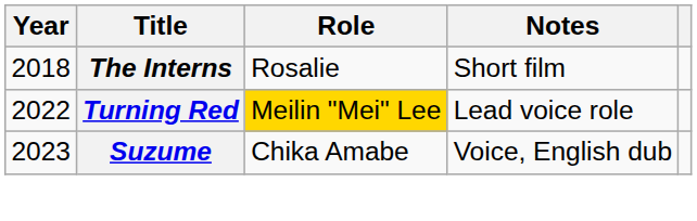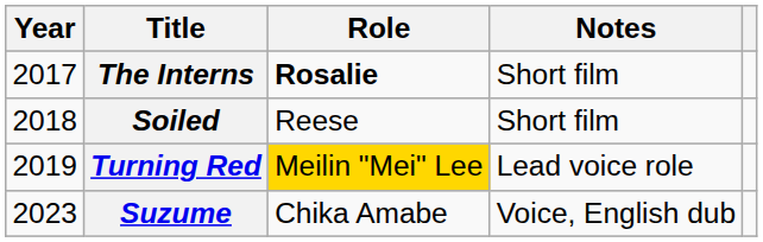 <table class="wikitable plainrowheaders sortable">
 <tr>
 <th scope="col">Year</th>
 <th scope="col">Title</th>
 <th scope="col">Role</th>
 <th scope="col">Notes</th>
 <th class="unsortable"></th>
 </tr>
 <tr>
-<td>2018</td>
+<td>2017</td>
 <th scope="row"><em>The Interns</em></th>
-<td>Rosalie</td>
+<td><strong>Rosalie</strong></td>
 <td>Short film</td>
 <td></td>
 </tr>
 <tr>
-<td>2022</td>
+<td>2018</td>
+<th scope="row"><em>Soiled</em></th>
+<td>Reese</td>
+<td>Short film</td>
+<td></td>
+</tr>
+<tr>
+<td>2019</td>
 <th scope="row"><em><a href='#'>Turning Red</a></em></th>
 <td style="background: gold;">Meilin "Mei" Lee</td>
 <td>Lead voice role</td>
 <td></td>
 </tr>
 <tr>
 <td>2023</td>
 <th scope="row"><em><a href='#'>Suzume</a></em></th>
 <td>Chika Amabe</td>
 <td>Voice, English dub</td>
 <td></td>
 </tr>
 </table>
